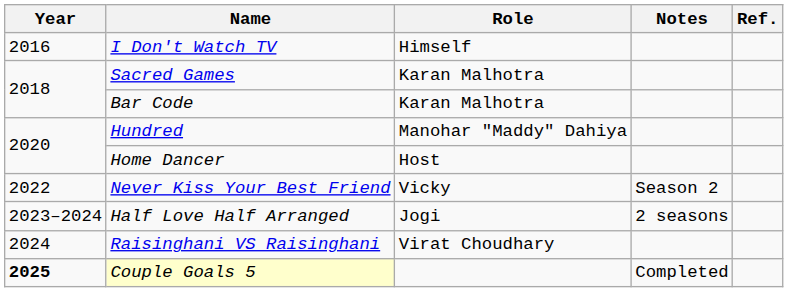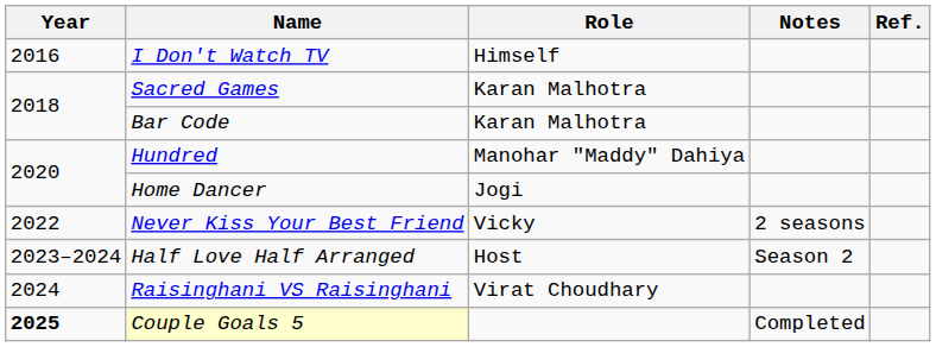 <table class="wikitable">
 <tr>
 <th>Year</th>
 <th>Name</th>
 <th>Role</th>
 <th>Notes</th>
 <th>Ref.</th>
 </tr>
 <tr>
 <td>2016</td>
 <td><em><a href='#'>I Don't Watch TV</a></em></td>
 <td>Himself</td>
 <td></td>
 <td></td>
 </tr>
 <tr>
 <td rowspan="2">2018</td>
 <td><em><a href='#'>Sacred Games</a></em></td>
 <td>Karan Malhotra</td>
 <td></td>
 <td></td>
 </tr>
 <tr>
 <td><em>Bar Code</em></td>
 <td>Karan Malhotra</td>
 <td></td>
 <td></td>
 </tr>
 <tr>
 <td rowspan="2">2020</td>
 <td><em><a href='#'>Hundred</a></em></td>
 <td>Manohar "Maddy" Dahiya</td>
 <td></td>
 <td></td>
 </tr>
 <tr>
 <td><em>Home Dancer</em></td>
-<td>Host</td>
+<td>Jogi</td>
 <td></td>
 <td></td>
 </tr>
 <tr>
 <td>2022</td>
 <td><em><a href='#'>Never Kiss Your Best Friend</a></em></td>
 <td>Vicky</td>
-<td>Season 2</td>
+<td>2 seasons</td>
 <td></td>
 </tr>
 <tr>
 <td>2023–2024</td>
 <td><em>Half Love Half Arranged</em></td>
-<td>Jogi</td>
-<td>2 seasons</td>
+<td>Host</td>
+<td>Season 2</td>
 <td></td>
 </tr>
 <tr>
 <td>2024</td>
 <td><em><a href='#'>Raisinghani VS Raisinghani</a></em></td>
 <td>Virat Choudhary</td>
 <td></td>
 <td></td>
 </tr>
 <tr>
 <td><strong>2025</strong></td>
 <td !scope="row" style="background:#FFFFCC;"><em>Couple Goals 5</em> </td>
 <td></td>
 <td>Completed</td>
 <td></td>
 </tr>
 </table>
